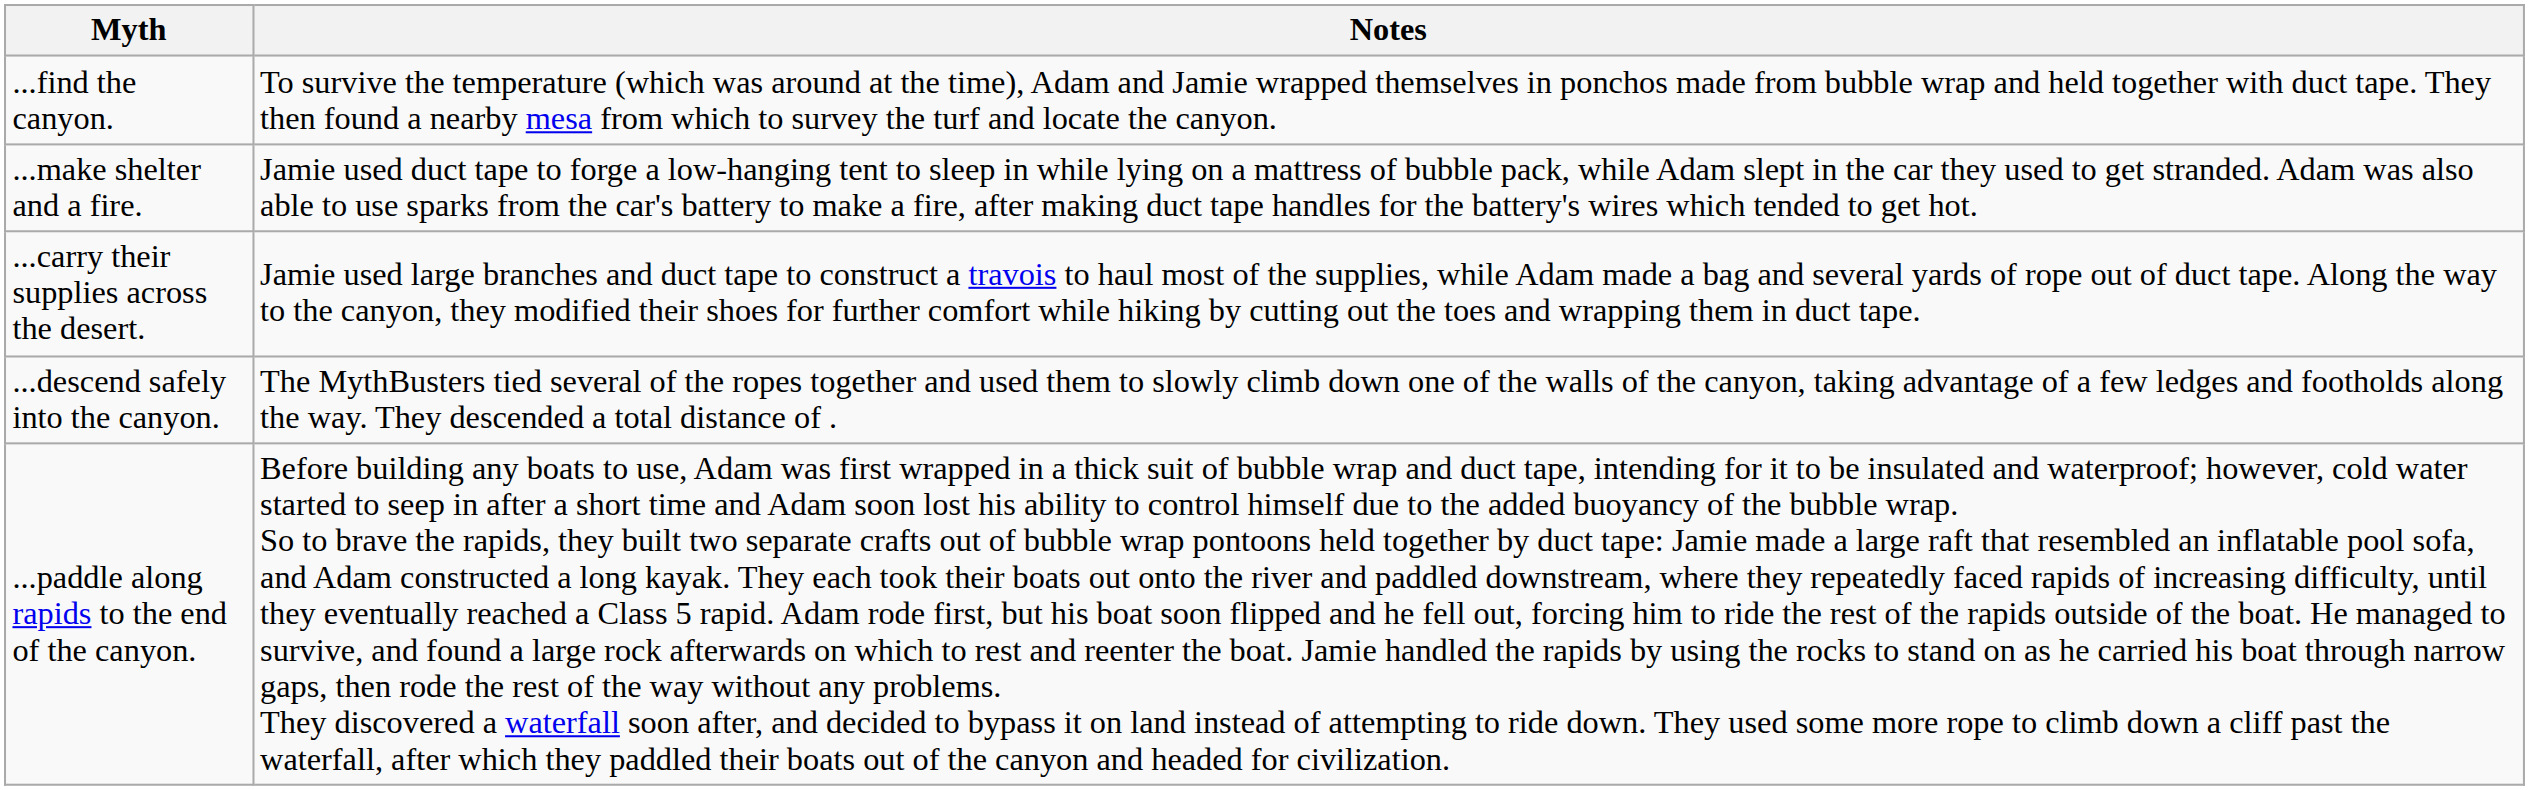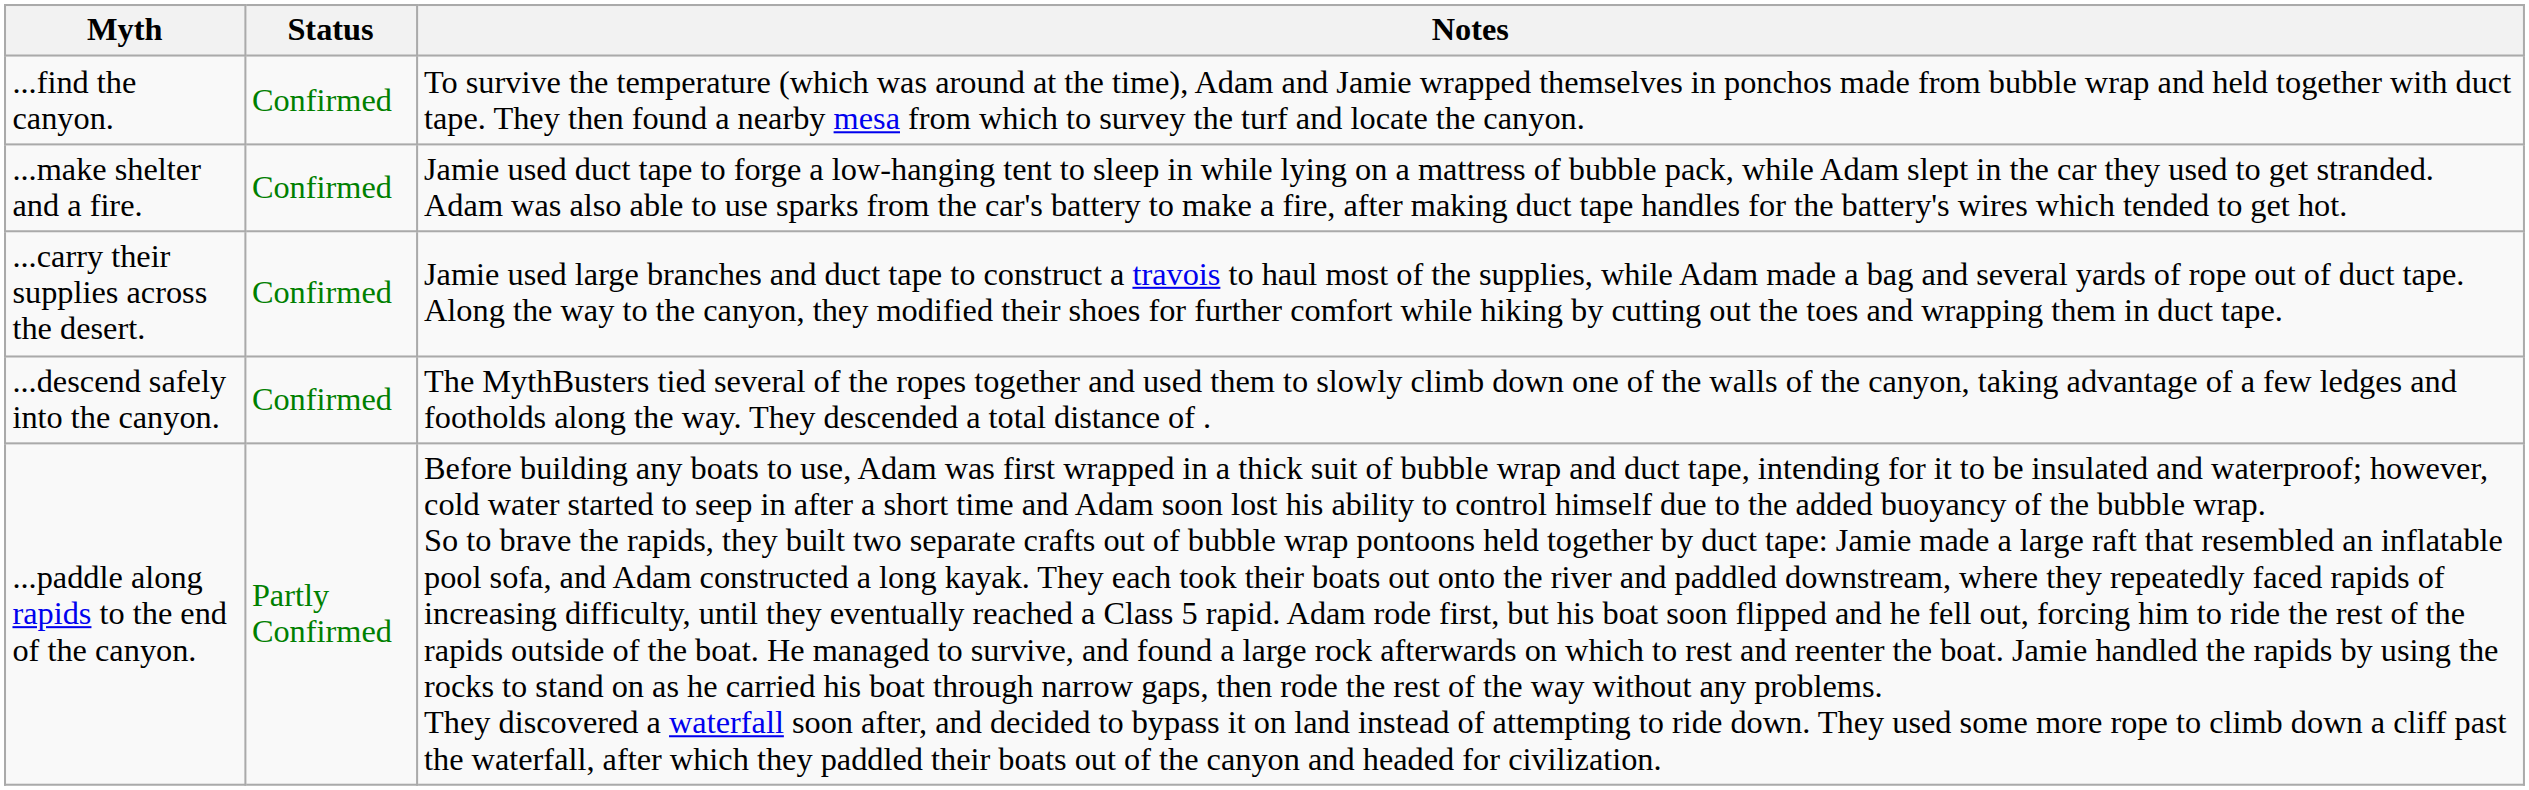 <table class="wikitable plainrowheaders">
 <tr>
 <th scope="col">Myth</th>
+<th scope="col">Status</th>
 <th scope="col">Notes</th>
 </tr>
 <tr>
 <td scope="row">...find the canyon.</td>
+<td style="color:green">Confirmed</td>
 <td>To survive the temperature (which was around  at the time), Adam and Jamie wrapped themselves in ponchos made from bubble wrap and held together with duct tape. They then found a nearby <a href='#'>mesa</a> from which to survey the turf and locate the canyon.</td>
 </tr>
 <tr>
 <td scope="row">...make shelter and a fire.</td>
+<td style="color:green">Confirmed</td>
 <td>Jamie used duct tape to forge a low-hanging tent to sleep in while lying on a mattress of bubble pack, while Adam slept in the car they used to get stranded. Adam was also able to use sparks from the car's battery to make a fire, after making duct tape handles for the battery's wires which tended to get hot.</td>
 </tr>
 <tr>
 <td scope="row">...carry their supplies across the desert.</td>
+<td style="color:green">Confirmed</td>
 <td>Jamie used large branches and duct tape to construct a <a href='#'>travois</a> to haul most of the supplies, while Adam made a bag and several yards of rope out of duct tape. Along the way to the canyon, they modified their shoes for further comfort while hiking by cutting out the toes and wrapping them in duct tape.</td>
 </tr>
 <tr>
 <td scope="row">...descend safely into the canyon.</td>
+<td style="color:green">Confirmed</td>
 <td>The MythBusters tied several of the ropes together and used them to slowly climb down one of the walls of the canyon, taking advantage of a few ledges and footholds along the way. They descended a total distance of .</td>
 </tr>
 <tr>
 <td scope="row">...paddle along <a href='#'>rapids</a> to the end of the canyon.</td>
+<td style="color:green">Partly Confirmed</td>
 <td>Before building any boats to use, Adam was first wrapped in a thick suit of bubble wrap and duct tape, intending for it to be insulated and waterproof; however, cold water started to seep in after a short time and Adam soon lost his ability to control himself due to the added buoyancy of the bubble wrap.<br>So to brave the rapids, they built two separate crafts out of bubble wrap pontoons held together by duct tape: Jamie made a large raft that resembled an inflatable pool sofa, and Adam constructed a long kayak. They each took their boats out onto the river and paddled downstream, where they repeatedly faced rapids of increasing difficulty, until they eventually reached a Class 5 rapid. Adam rode first, but his boat soon flipped and he fell out, forcing him to ride the rest of the rapids outside of the boat. He managed to survive, and found a large rock afterwards on which to rest and reenter the boat. Jamie handled the rapids by using the rocks to stand on as he carried his boat through narrow gaps, then rode the rest of the way without any problems.<br>They discovered a <a href='#'>waterfall</a> soon after, and decided to bypass it on land instead of attempting to ride down. They used some more rope to climb down a  cliff past the waterfall, after which they paddled their boats out of the canyon and headed for civilization.</td>
 </tr>
 </table>
